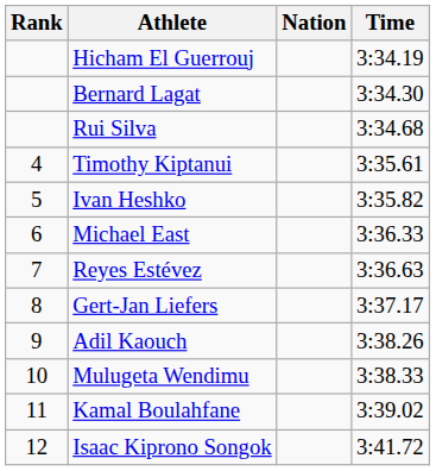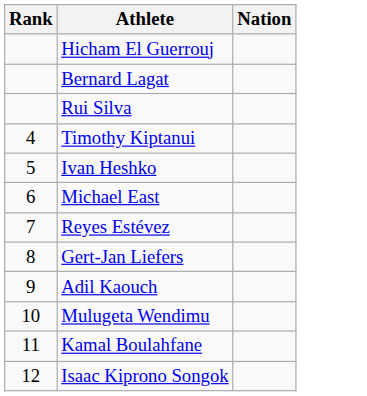 <table class="wikitable sortable" style="text-align:center">
 <tr>
 <th>Rank</th>
 <th>Athlete</th>
 <th>Nation</th>
-<th>Time</th>
 </tr>
 <tr>
 <td></td>
 <td align=left><a href='#'>Hicham El Guerrouj</a></td>
 <td align=left></td>
-<td>3:34.19</td>
 </tr>
 <tr>
 <td></td>
 <td align=left><a href='#'>Bernard Lagat</a></td>
 <td align=left></td>
-<td>3:34.30</td>
 </tr>
 <tr>
 <td></td>
 <td align=left><a href='#'>Rui Silva</a></td>
 <td align=left></td>
-<td>3:34.68</td>
 </tr>
 <tr>
 <td>4</td>
 <td align=left><a href='#'>Timothy Kiptanui</a></td>
 <td align=left></td>
-<td>3:35.61</td>
 </tr>
 <tr>
 <td>5</td>
 <td align=left><a href='#'>Ivan Heshko</a></td>
 <td align=left></td>
-<td>3:35.82</td>
 </tr>
 <tr>
 <td>6</td>
 <td align=left><a href='#'>Michael East</a></td>
 <td align=left></td>
-<td>3:36.33</td>
 </tr>
 <tr>
 <td>7</td>
 <td align=left><a href='#'>Reyes Estévez</a></td>
 <td align=left></td>
-<td>3:36.63</td>
 </tr>
 <tr>
 <td>8</td>
 <td align=left><a href='#'>Gert-Jan Liefers</a></td>
 <td align=left></td>
-<td>3:37.17</td>
 </tr>
 <tr>
 <td>9</td>
 <td align=left><a href='#'>Adil Kaouch</a></td>
 <td align=left></td>
-<td>3:38.26</td>
 </tr>
 <tr>
 <td>10</td>
 <td align=left><a href='#'>Mulugeta Wendimu</a></td>
 <td align=left></td>
-<td>3:38.33</td>
 </tr>
 <tr>
 <td>11</td>
 <td align=left><a href='#'>Kamal Boulahfane</a></td>
 <td align=left></td>
-<td>3:39.02</td>
 </tr>
 <tr>
 <td>12</td>
 <td align=left><a href='#'>Isaac Kiprono Songok</a></td>
 <td align=left></td>
-<td>3:41.72</td>
 </tr>
 </table>
